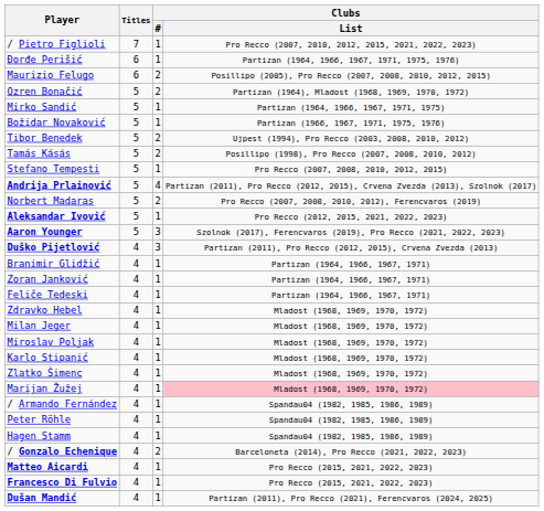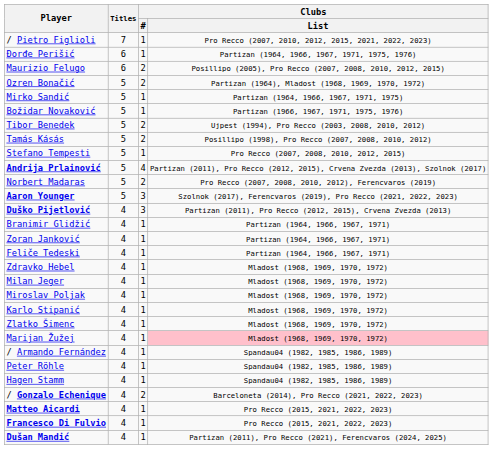 <table class="wikitable sortable" style="border:1px solid #AAAAAA">
 <tr bgcolor="#EFEFEF">
 <th rowspan=2>Player</th>
 <th rowspan=2><small>Titles</small></th>
 <th colspan=2>Clubs</th>
 </tr>
 <tr>
 <th>#</th>
 <th>List</th>
 </tr>
 <tr align="center">
 <td align="left">/ <a href='#'>Pietro Figlioli</a></td>
 <td>7</td>
 <td>1</td>
 <td><small>Pro Recco (2007, 2010, 2012, 2015, 2021, 2022, 2023)</small></td>
 </tr>
 <tr align="center">
 <td align="left"> <a href='#'>Đorđe Perišić</a></td>
 <td>6</td>
 <td>1</td>
 <td><small>Partizan (1964, 1966, 1967, 1971, 1975, 1976)</small></td>
 </tr>
 <tr align="center">
 <td align="left"> <a href='#'>Maurizio Felugo</a></td>
 <td>6</td>
 <td>2</td>
 <td><small>Posillipo (2005), Pro Recco (2007, 2008, 2010, 2012, 2015)</small></td>
 </tr>
 <tr align="center">
 <td align="left"> <a href='#'>Ozren Bonačić</a></td>
 <td>5</td>
 <td>2</td>
 <td><small>Partizan (1964), Mladost (1968, 1969, 1970, 1972)</small></td>
 </tr>
 <tr align="center">
 <td align="left"> <a href='#'>Mirko Sandić</a></td>
 <td>5</td>
 <td>1</td>
 <td><small>Partizan (1964, 1966, 1967, 1971, 1975)</small></td>
 </tr>
 <tr align="center">
 <td align="left"> <a href='#'>Božidar Novaković</a></td>
 <td>5</td>
 <td>1</td>
 <td><small>Partizan (1966, 1967, 1971, 1975, 1976)</small></td>
 </tr>
 <tr align="center">
 <td align="left"> <a href='#'>Tibor Benedek</a></td>
 <td>5</td>
 <td>2</td>
 <td><small>Ujpest (1994), Pro Recco (2003, 2008, 2010, 2012)</small></td>
 </tr>
 <tr align="center">
 <td align="left"> <a href='#'>Tamás Kásás</a></td>
 <td>5</td>
 <td>2</td>
 <td><small>Posillipo (1998), Pro Recco (2007, 2008, 2010, 2012)</small></td>
 </tr>
 <tr align="center">
 <td align="left"> <a href='#'>Stefano Tempesti</a></td>
 <td>5</td>
 <td>1</td>
 <td><small>Pro Recco (2007, 2008, 2010, 2012, 2015)</small></td>
 </tr>
 <tr align="center">
 <td align="left"> <strong><a href='#'>Andrija Prlainović</a></strong></td>
 <td>5</td>
 <td>4</td>
 <td><small>Partizan (2011), Pro Recco (2012, 2015), Crvena Zvezda (2013), Szolnok (2017)</small></td>
 </tr>
 <tr align="center">
 <td align="left"> <a href='#'>Norbert Madaras</a></td>
 <td>5</td>
 <td>2</td>
 <td><small>Pro Recco (2007, 2008, 2010, 2012), Ferencvaros (2019)</small></td>
-</tr>
-<tr align="center">
-<td align="left"> <strong><a href='#'>Aleksandar Ivović</a></strong></td>
-<td>5</td>
-<td>1</td>
-<td><small>Pro Recco (2012, 2015, 2021, 2022, 2023)</small></td>
 </tr>
 <tr align="center">
 <td align="left"> <strong><a href='#'>Aaron Younger</a></strong></td>
 <td>5</td>
 <td>3</td>
 <td><small>Szolnok (2017), Ferencvaros (2019), Pro Recco (2021, 2022, 2023)</small></td>
 </tr>
 <tr align="center">
 <td align="left"> <strong><a href='#'>Duško Pijetlović</a></strong></td>
 <td>4</td>
 <td>3</td>
 <td><small>Partizan (2011), Pro Recco (2012, 2015), Crvena Zvezda (2013)</small></td>
 </tr>
 <tr align="center">
 <td align="left"> <a href='#'>Branimir Glidžić</a></td>
 <td>4</td>
 <td>1</td>
 <td><small>Partizan (1964, 1966, 1967, 1971)</small></td>
 </tr>
 <tr align="center">
 <td align="left"> <a href='#'>Zoran Janković</a></td>
 <td>4</td>
 <td>1</td>
 <td><small>Partizan (1964, 1966, 1967, 1971)</small></td>
 </tr>
 <tr align="center">
 <td align="left"> <a href='#'>Feliče Tedeski</a></td>
 <td>4</td>
 <td>1</td>
 <td><small>Partizan (1964, 1966, 1967, 1971)</small></td>
 </tr>
 <tr align="center">
 <td align="left"> <a href='#'>Zdravko Hebel</a></td>
 <td>4</td>
 <td>1</td>
 <td><small>Mladost (1968, 1969, 1970, 1972)</small></td>
 </tr>
 <tr align="center">
 <td align="left"> <a href='#'>Milan Jeger</a></td>
 <td>4</td>
 <td>1</td>
 <td><small>Mladost (1968, 1969, 1970, 1972)</small></td>
 </tr>
 <tr align="center">
 <td align="left"> <a href='#'>Miroslav Poljak</a></td>
 <td>4</td>
 <td>1</td>
 <td><small>Mladost (1968, 1969, 1970, 1972)</small></td>
 </tr>
 <tr align="center">
 <td align="left"> <a href='#'>Karlo Stipanić</a></td>
 <td>4</td>
 <td>1</td>
 <td><small>Mladost (1968, 1969, 1970, 1972)</small></td>
 </tr>
 <tr align="center">
 <td align="left"> <a href='#'>Zlatko Šimenc</a></td>
 <td>4</td>
 <td>1</td>
 <td><small>Mladost (1968, 1969, 1970, 1972)</small></td>
 </tr>
 <tr align="center">
 <td align="left"> <a href='#'>Marijan Žužej</a></td>
 <td>4</td>
 <td>1</td>
 <td style="background: pink;"><small>Mladost (1968, 1969, 1970, 1972)</small></td>
 </tr>
 <tr align="center">
 <td align="left">/ <a href='#'>Armando Fernández</a></td>
 <td>4</td>
 <td>1</td>
 <td><small>Spandau04 (1982, 1985, 1986, 1989)</small></td>
 </tr>
 <tr align="center">
 <td align="left"> <a href='#'>Peter Röhle</a></td>
 <td>4</td>
 <td>1</td>
 <td><small>Spandau04 (1982, 1985, 1986, 1989)</small></td>
 </tr>
 <tr align="center">
 <td align="left"> <a href='#'>Hagen Stamm</a></td>
 <td>4</td>
 <td>1</td>
 <td><small>Spandau04 (1982, 1985, 1986, 1989)</small></td>
 </tr>
 <tr align="center">
 <td align="left">/ <strong><a href='#'>Gonzalo Echenique</a></strong></td>
 <td>4</td>
 <td>2</td>
 <td><small>Barceloneta (2014), Pro Recco (2021, 2022, 2023)</small></td>
 </tr>
 <tr align="center">
 <td align="left"> <strong><a href='#'>Matteo Aicardi</a></strong></td>
 <td>4</td>
 <td>1</td>
 <td><small>Pro Recco (2015, 2021, 2022, 2023)</small></td>
 </tr>
 <tr align="center">
 <td align="left"> <strong><a href='#'>Francesco Di Fulvio</a></strong></td>
 <td>4</td>
 <td>1</td>
 <td><small>Pro Recco (2015, 2021, 2022, 2023)</small></td>
 </tr>
 <tr align="center">
 <td align="left"> <strong><a href='#'>Dušan Mandić</a></strong></td>
 <td>4</td>
 <td>1</td>
 <td><small>Partizan (2011), Pro Recco (2021), Ferencvaros (2024, 2025)</small></td>
 </tr>
 </table>
